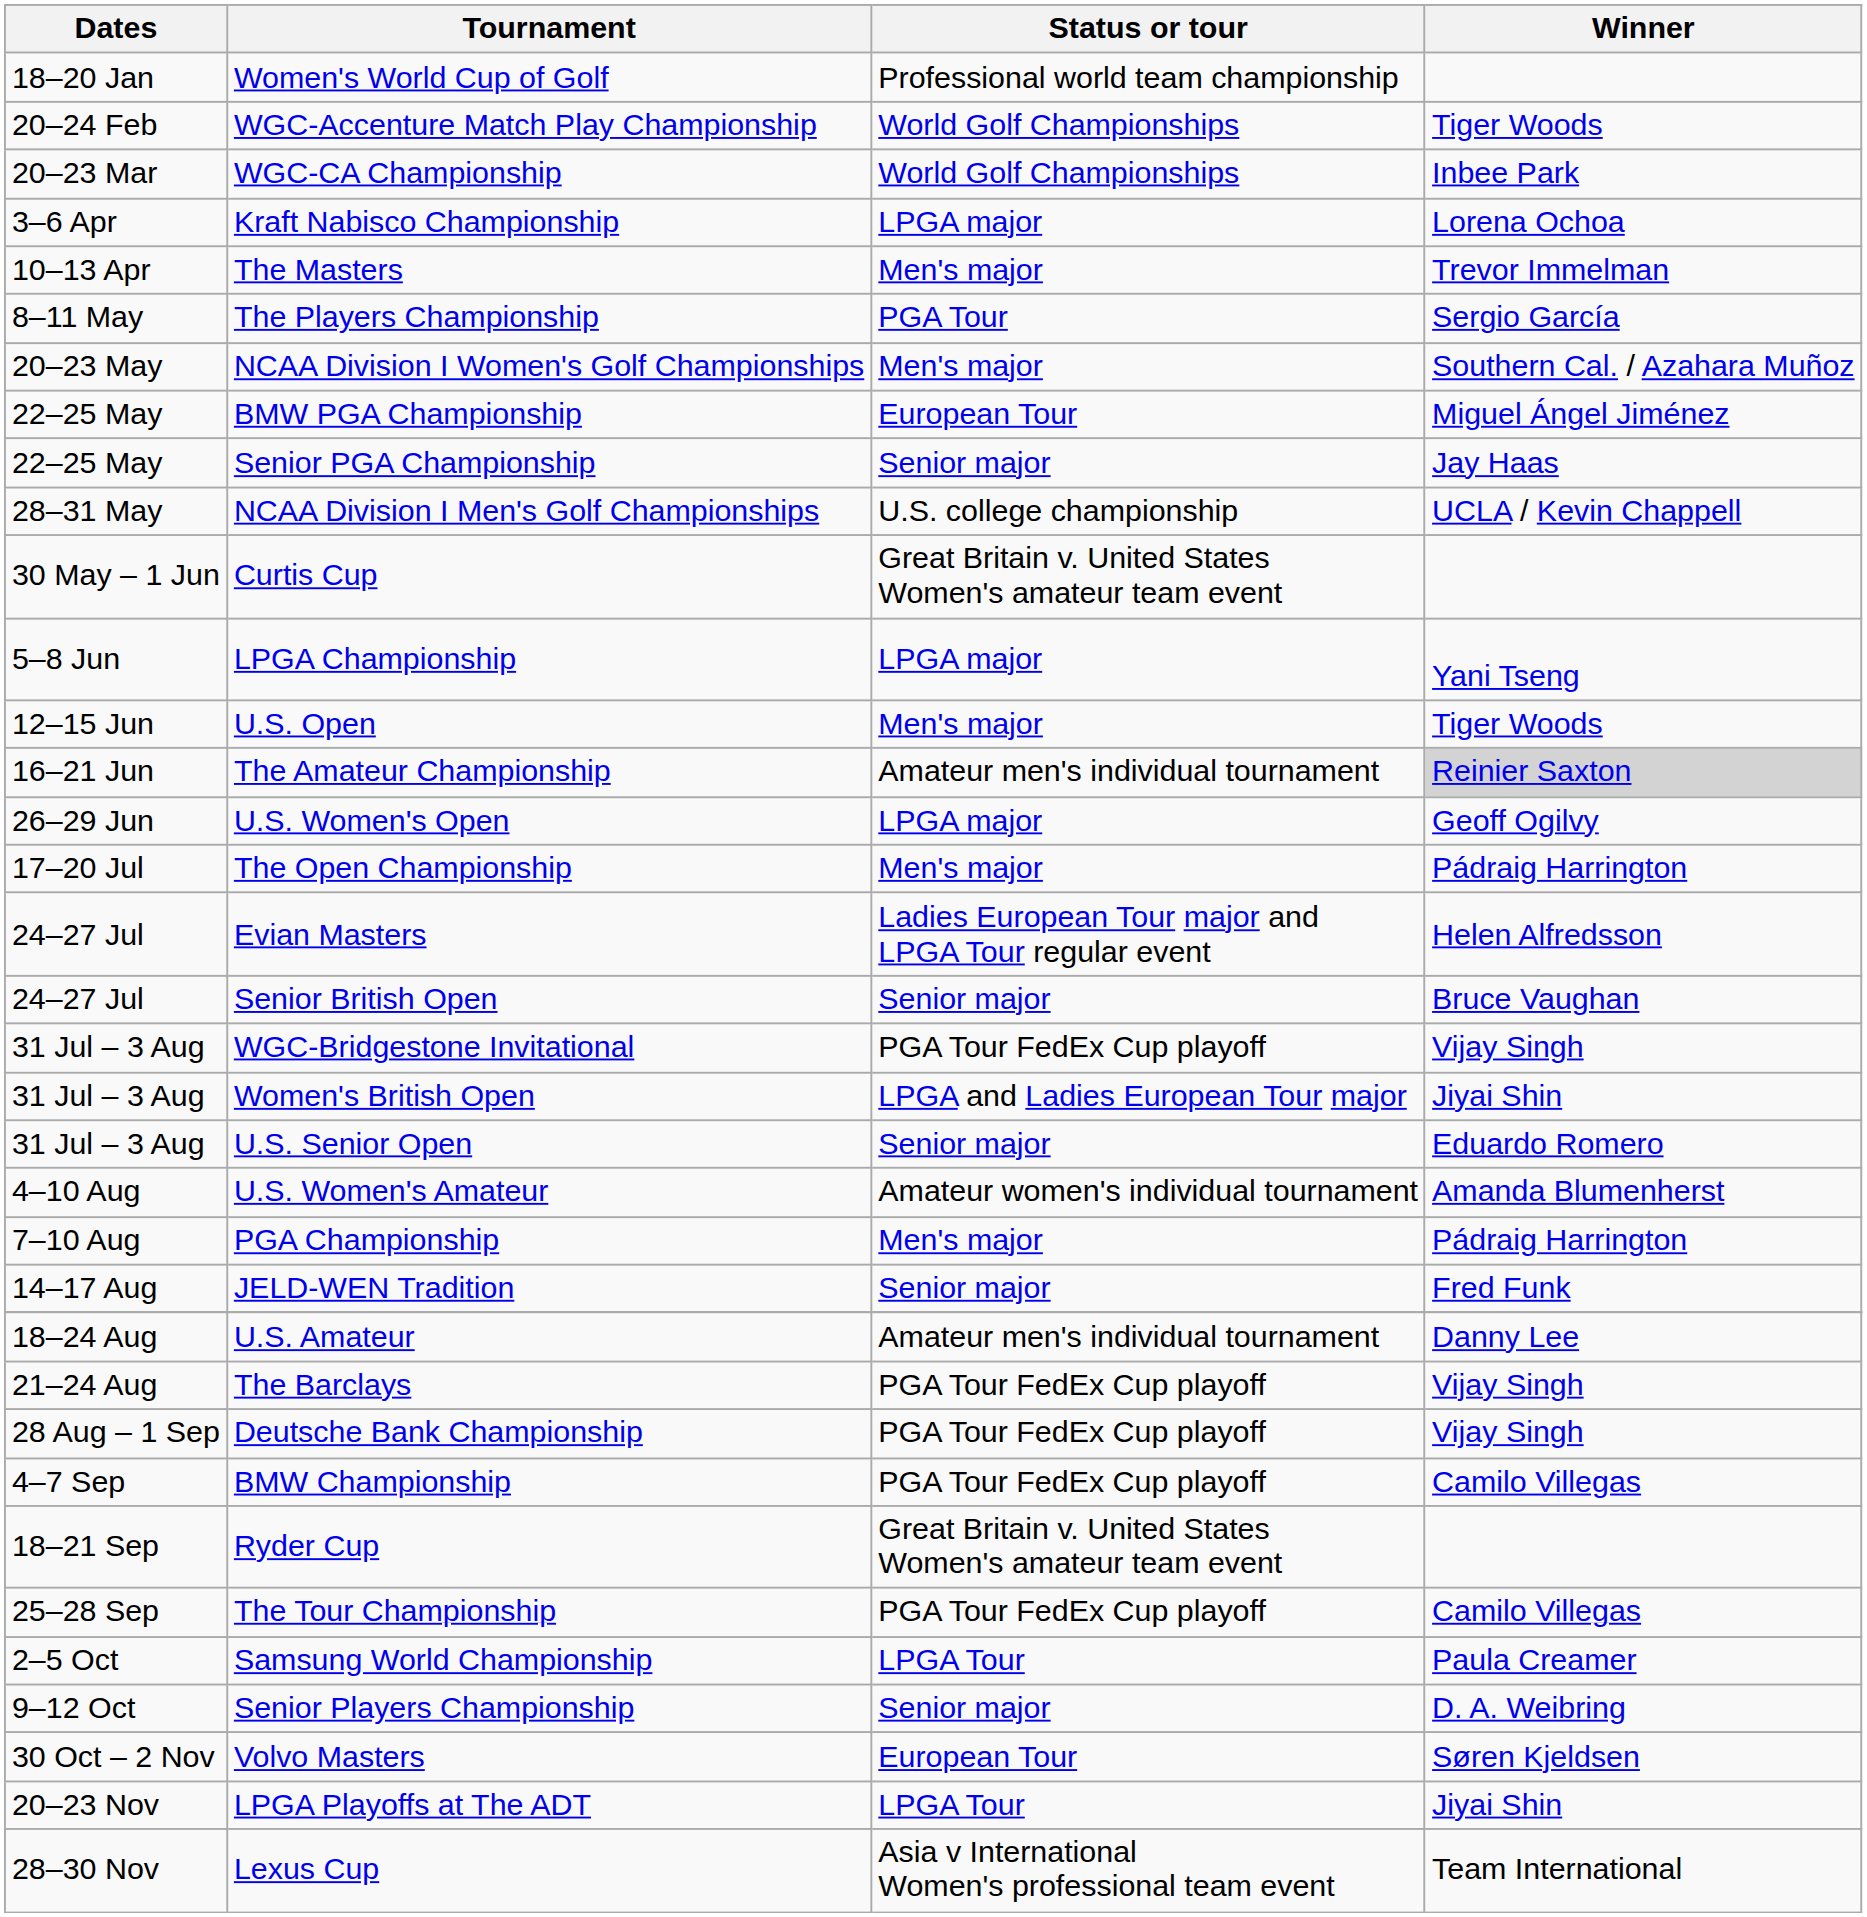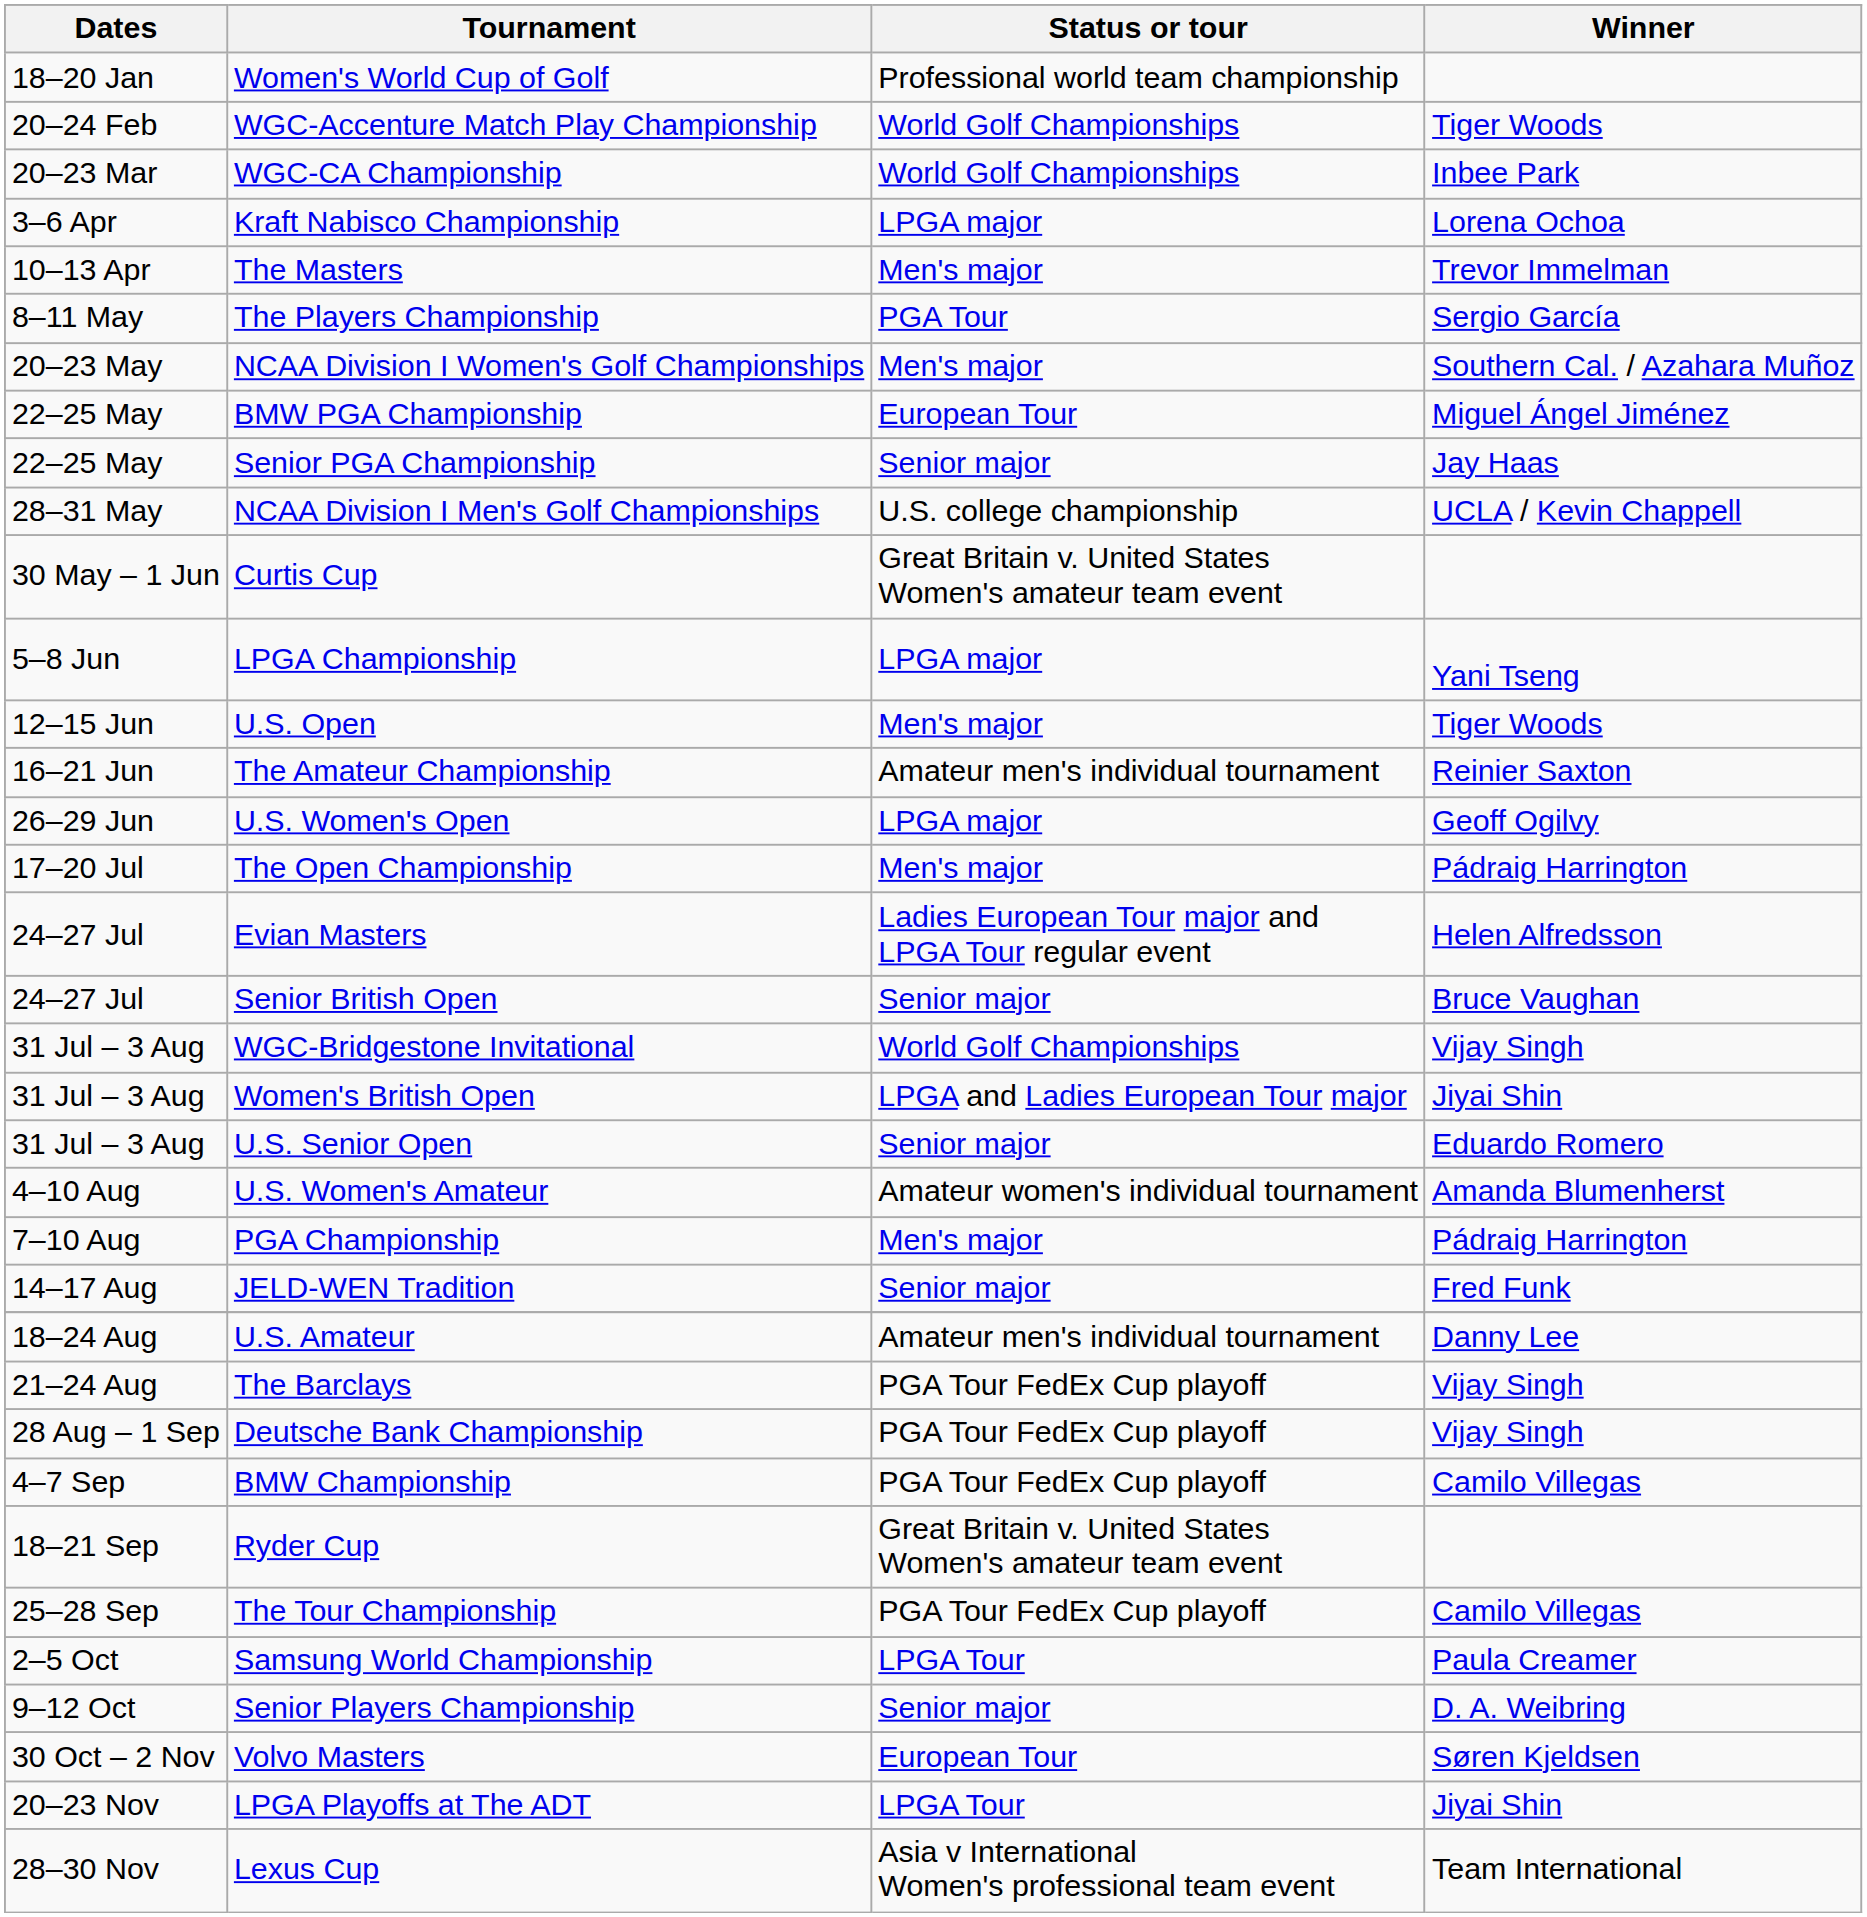 <table class="wikitable">
 <tr>
 <th>Dates</th>
 <th>Tournament</th>
 <th>Status or tour</th>
 <th>Winner</th>
 </tr>
 <tr>
 <td>18–20 Jan</td>
 <td><a href='#'>Women's World Cup of Golf</a></td>
 <td>Professional world team championship</td>
 <td></td>
 </tr>
 <tr>
 <td>20–24 Feb</td>
 <td><a href='#'>WGC-Accenture Match Play Championship</a></td>
 <td><a href='#'>World Golf Championships</a></td>
 <td> <a href='#'>Tiger Woods</a></td>
 </tr>
 <tr>
 <td>20–23 Mar</td>
 <td><a href='#'>WGC-CA Championship</a></td>
 <td><a href='#'>World Golf Championships</a></td>
 <td> <a href='#'>Inbee Park</a></td>
 </tr>
 <tr>
 <td>3–6 Apr</td>
 <td><a href='#'>Kraft Nabisco Championship</a></td>
 <td><a href='#'>LPGA major</a></td>
 <td> <a href='#'>Lorena Ochoa</a></td>
 </tr>
 <tr>
 <td>10–13 Apr</td>
 <td><a href='#'>The Masters</a></td>
 <td><a href='#'>Men's major</a></td>
 <td> <a href='#'>Trevor Immelman</a></td>
 </tr>
 <tr>
 <td>8–11 May</td>
 <td><a href='#'>The Players Championship</a></td>
 <td><a href='#'>PGA Tour</a></td>
 <td> <a href='#'>Sergio García</a></td>
 </tr>
 <tr>
 <td>20–23 May</td>
 <td><a href='#'>NCAA Division I Women's Golf Championships</a></td>
 <td><a href='#'>Men's major</a></td>
 <td><a href='#'>Southern Cal.</a> / <a href='#'>Azahara Muñoz</a></td>
 </tr>
 <tr>
 <td>22–25 May</td>
 <td><a href='#'>BMW PGA Championship</a></td>
 <td><a href='#'>European Tour</a></td>
 <td> <a href='#'>Miguel Ángel Jiménez</a></td>
 </tr>
 <tr>
 <td>22–25 May</td>
 <td><a href='#'>Senior PGA Championship</a></td>
 <td><a href='#'>Senior major</a></td>
 <td> <a href='#'>Jay Haas</a></td>
 </tr>
 <tr>
 <td>28–31 May</td>
 <td><a href='#'>NCAA Division I Men's Golf Championships</a></td>
 <td>U.S. college championship</td>
 <td><a href='#'>UCLA</a> / <a href='#'>Kevin Chappell</a></td>
 </tr>
 <tr>
 <td>30 May – 1 Jun</td>
 <td><a href='#'>Curtis Cup</a></td>
 <td>Great Britain v. United States <br>Women's amateur team event</td>
 <td></td>
 </tr>
 <tr>
 <td>5–8 Jun</td>
 <td><a href='#'>LPGA Championship</a></td>
 <td><a href='#'>LPGA major</a></td>
 <td><br> <a href='#'>Yani Tseng</a></td>
 </tr>
 <tr>
 <td>12–15 Jun</td>
 <td><a href='#'>U.S. Open</a></td>
 <td><a href='#'>Men's major</a></td>
 <td> <a href='#'>Tiger Woods</a></td>
 </tr>
 <tr>
 <td>16–21 Jun</td>
 <td><a href='#'>The Amateur Championship</a></td>
 <td>Amateur men's individual tournament</td>
-<td style="background: lightgrey;"> <a href='#'>Reinier Saxton</a></td>
+<td> <a href='#'>Reinier Saxton</a></td>
 </tr>
 <tr>
 <td>26–29 Jun</td>
 <td><a href='#'>U.S. Women's Open</a></td>
 <td><a href='#'>LPGA major</a></td>
 <td> <a href='#'>Geoff Ogilvy</a></td>
 </tr>
 <tr>
 <td>17–20 Jul</td>
 <td><a href='#'>The Open Championship</a></td>
 <td><a href='#'>Men's major</a></td>
 <td> <a href='#'>Pádraig Harrington</a></td>
 </tr>
 <tr>
 <td>24–27 Jul</td>
 <td><a href='#'>Evian Masters</a></td>
 <td><a href='#'>Ladies European Tour</a> <a href='#'>major</a> and<br> <a href='#'>LPGA Tour</a> regular event</td>
 <td> <a href='#'>Helen Alfredsson</a></td>
 </tr>
 <tr>
 <td>24–27 Jul</td>
 <td><a href='#'>Senior British Open</a></td>
 <td><a href='#'>Senior major</a></td>
 <td> <a href='#'>Bruce Vaughan</a></td>
 </tr>
 <tr>
 <td>31 Jul – 3 Aug</td>
 <td><a href='#'>WGC-Bridgestone Invitational</a></td>
-<td>PGA Tour FedEx Cup playoff</td>
+<td><a href='#'>World Golf Championships</a></td>
 <td> <a href='#'>Vijay Singh</a></td>
 </tr>
 <tr>
 <td>31 Jul – 3 Aug</td>
 <td><a href='#'>Women's British Open</a></td>
 <td><a href='#'>LPGA</a> and <a href='#'>Ladies European Tour</a> <a href='#'>major</a></td>
 <td> <a href='#'>Jiyai Shin</a></td>
 </tr>
 <tr>
 <td>31 Jul – 3 Aug</td>
 <td><a href='#'>U.S. Senior Open</a></td>
 <td><a href='#'>Senior major</a></td>
 <td> <a href='#'>Eduardo Romero</a></td>
 </tr>
 <tr>
 <td>4–10 Aug</td>
 <td><a href='#'>U.S. Women's Amateur</a></td>
 <td>Amateur women's individual tournament</td>
 <td> <a href='#'>Amanda Blumenherst</a></td>
 </tr>
 <tr>
 <td>7–10 Aug</td>
 <td><a href='#'>PGA Championship</a></td>
 <td><a href='#'>Men's major</a></td>
 <td> <a href='#'>Pádraig Harrington</a></td>
 </tr>
 <tr>
 <td>14–17 Aug</td>
 <td><a href='#'>JELD-WEN Tradition</a></td>
 <td><a href='#'>Senior major</a></td>
 <td> <a href='#'>Fred Funk</a></td>
 </tr>
 <tr>
 </tr>
 <tr>
 <td>18–24 Aug</td>
 <td><a href='#'>U.S. Amateur</a></td>
 <td>Amateur men's individual tournament</td>
 <td> <a href='#'>Danny Lee</a></td>
 </tr>
 <tr>
 <td>21–24 Aug</td>
 <td><a href='#'>The Barclays</a></td>
 <td>PGA Tour FedEx Cup playoff</td>
 <td> <a href='#'>Vijay Singh</a></td>
 </tr>
 <tr>
 <td>28 Aug – 1 Sep</td>
 <td><a href='#'>Deutsche Bank Championship</a></td>
 <td>PGA Tour FedEx Cup playoff</td>
 <td> <a href='#'>Vijay Singh</a></td>
 </tr>
 <tr>
 <td>4–7 Sep</td>
 <td><a href='#'>BMW Championship</a></td>
 <td>PGA Tour FedEx Cup playoff</td>
 <td> <a href='#'>Camilo Villegas</a></td>
 </tr>
 <tr>
 <td>18–21 Sep</td>
 <td><a href='#'>Ryder Cup</a></td>
 <td>Great Britain v. United States <br>Women's amateur team event</td>
 <td></td>
 </tr>
 <tr>
 <td>25–28 Sep</td>
 <td><a href='#'>The Tour Championship</a></td>
 <td>PGA Tour FedEx Cup playoff</td>
 <td> <a href='#'>Camilo Villegas</a></td>
 </tr>
 <tr>
 <td>2–5 Oct</td>
 <td><a href='#'>Samsung World Championship</a></td>
 <td><a href='#'>LPGA Tour</a></td>
 <td> <a href='#'>Paula Creamer</a></td>
 </tr>
 <tr>
 <td>9–12 Oct</td>
 <td><a href='#'>Senior Players Championship</a></td>
 <td><a href='#'>Senior major</a></td>
 <td> <a href='#'>D. A. Weibring</a></td>
 </tr>
 <tr>
 <td>30 Oct – 2 Nov</td>
 <td><a href='#'>Volvo Masters</a></td>
 <td><a href='#'>European Tour</a></td>
 <td> <a href='#'>Søren Kjeldsen</a></td>
 </tr>
 <tr>
 <td>20–23 Nov</td>
 <td><a href='#'>LPGA Playoffs at The ADT</a></td>
 <td><a href='#'>LPGA Tour</a></td>
 <td> <a href='#'>Jiyai Shin</a></td>
 </tr>
 <tr>
 <td>28–30 Nov</td>
 <td><a href='#'>Lexus Cup</a></td>
 <td>Asia v International<br>Women's professional team event</td>
 <td>Team International</td>
 </tr>
 </table>
